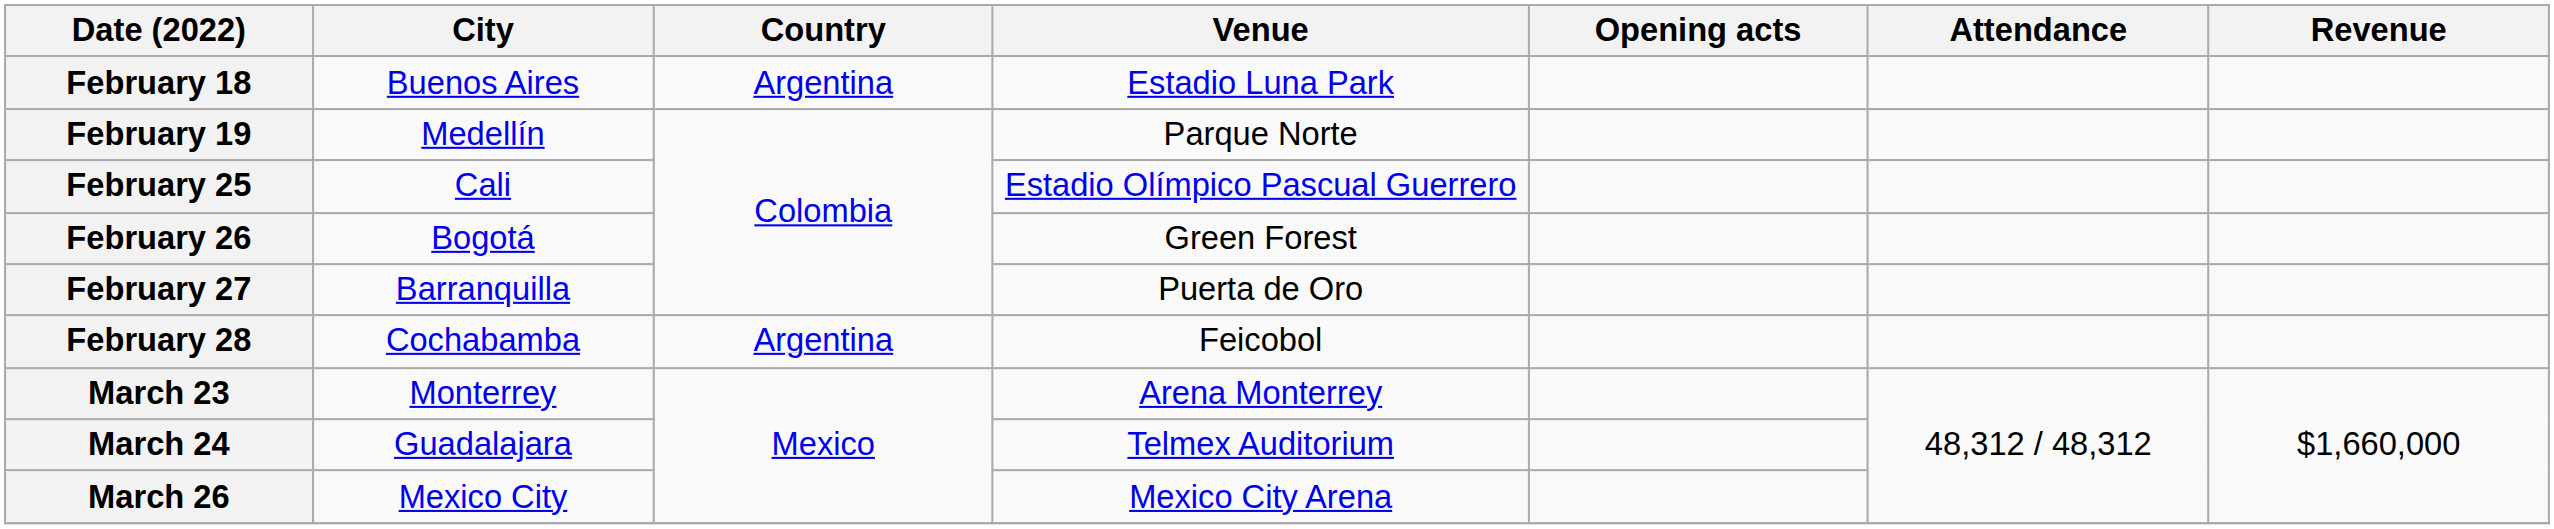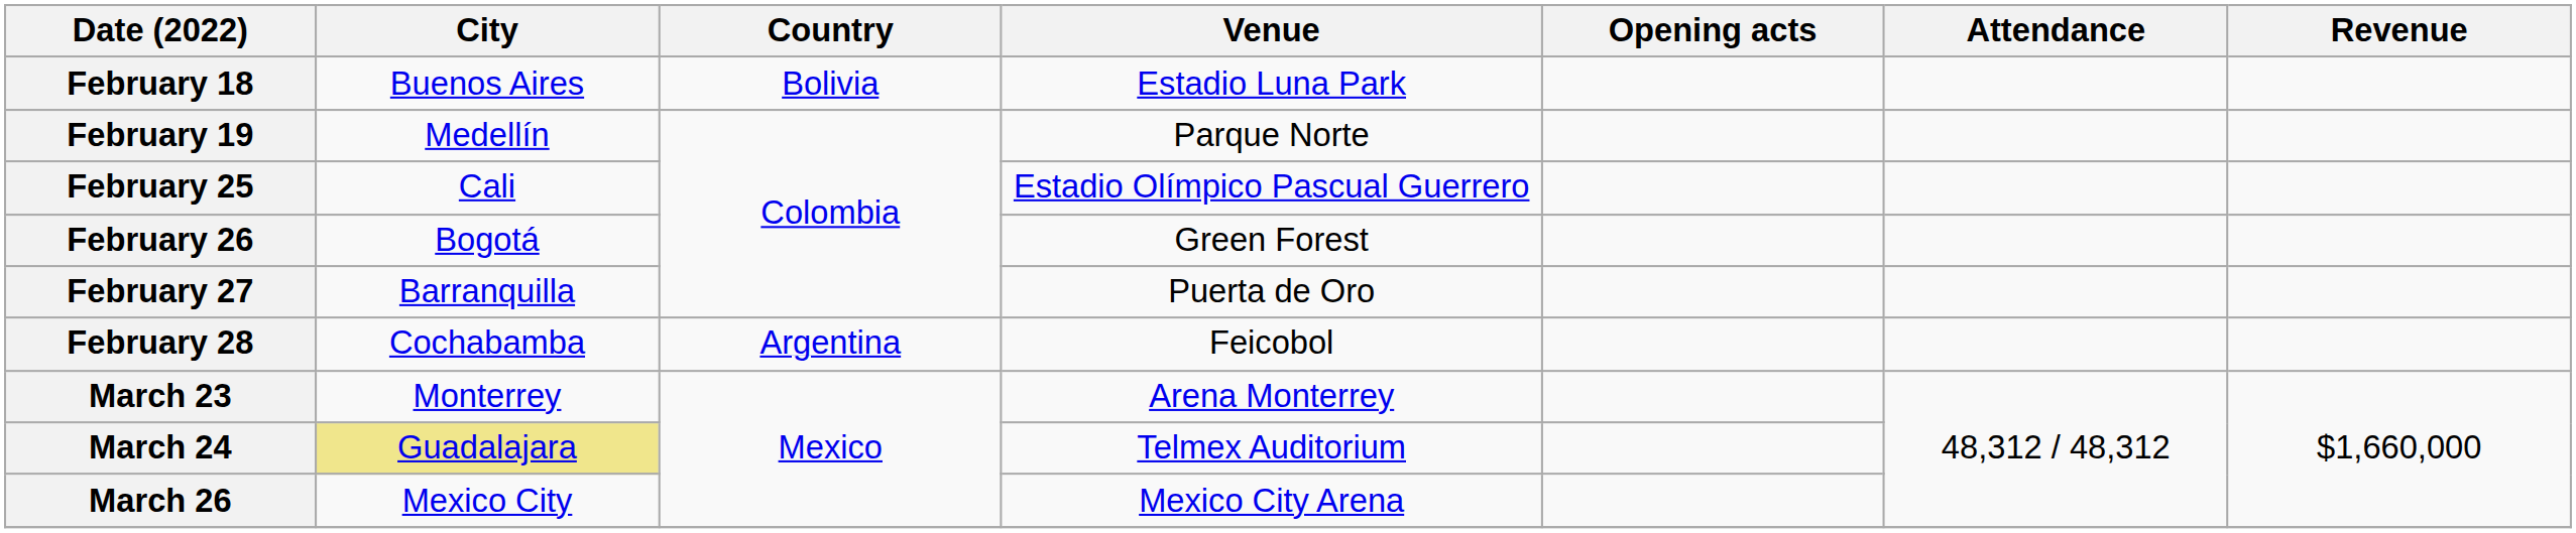 <table class="wikitable plainrowheaders" style="text-align:center;">
 <tr>
 <th scope="col" style="width:9em;">Date (2022)</th>
 <th scope="col" style="width:10em;">City</th>
 <th scope="col" style="width:10em;">Country</th>
 <th scope="col" style="width:16em;">Venue</th>
 <th scope="col" style="width:10em;">Opening acts</th>
 <th scope="col" style="width:10em;">Attendance</th>
 <th scope="col" style="width:10em;">Revenue</th>
 </tr>
 <tr>
 <th scope="row" style="text-align:center;">February 18</th>
 <td><a href='#'>Buenos Aires</a></td>
-<td><a href='#'>Argentina</a></td>
+<td><a href='#'>Bolivia</a></td>
 <td><a href='#'>Estadio Luna Park</a></td>
 <td></td>
 <td></td>
 <td></td>
 </tr>
 <tr>
 <th scope="row" style="text-align:center;">February 19</th>
 <td><a href='#'>Medellín</a></td>
 <td rowspan="4"><a href='#'>Colombia</a></td>
 <td>Parque Norte</td>
 <td></td>
 <td></td>
 <td></td>
 </tr>
 <tr>
 <th scope="row" style="text-align:center;">February 25</th>
 <td><a href='#'>Cali</a></td>
 <td><a href='#'>Estadio Olímpico Pascual Guerrero</a></td>
 <td></td>
 <td></td>
 <td></td>
 </tr>
 <tr>
 <th scope="row" style="text-align:center;">February 26</th>
 <td><a href='#'>Bogotá</a></td>
 <td>Green Forest</td>
 <td></td>
 <td></td>
 <td></td>
 </tr>
 <tr>
 <th scope="row" style="text-align:center;">February 27</th>
 <td><a href='#'>Barranquilla</a></td>
 <td>Puerta de Oro</td>
 <td></td>
 <td></td>
 <td></td>
 </tr>
 <tr>
 <th scope="row" style="text-align:center;">February 28</th>
 <td><a href='#'>Cochabamba</a></td>
 <td><a href='#'>Argentina</a></td>
 <td>Feicobol</td>
 <td></td>
 <td></td>
 <td></td>
 </tr>
 <tr>
 <th scope="row" style="text-align:center;">March 23</th>
 <td><a href='#'>Monterrey</a></td>
 <td rowspan="3"><a href='#'>Mexico</a></td>
 <td><a href='#'>Arena Monterrey</a></td>
 <td></td>
 <td rowspan="3">48,312 / 48,312</td>
 <td rowspan="3">$1,660,000</td>
 </tr>
 <tr>
 <th scope="row" style="text-align:center;">March 24</th>
-<td><a href='#'>Guadalajara</a></td>
+<td style="background: khaki;"><a href='#'>Guadalajara</a></td>
 <td><a href='#'>Telmex Auditorium</a></td>
 <td></td>
 </tr>
 <tr>
 <th scope="row" style="text-align:center;">March 26</th>
 <td><a href='#'>Mexico City</a></td>
 <td><a href='#'>Mexico City Arena</a></td>
 <td></td>
 </tr>
 <tr>
 </tr>
 </table>
